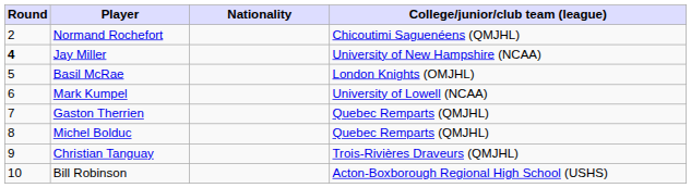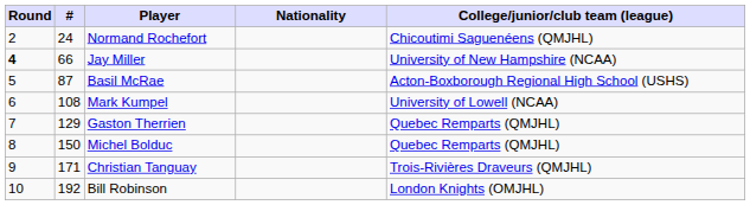 <table class="wikitable">
 <tr style="text-align:center;">
 <th style="background:#ddf; width:4.0%;">Round</th>
+<th style="background:#ddf; width:4.0%;">#</th>
 <th style="background:#ddf; width:21.0%;">Player</th>
 <th style="background:#ddf; width:21.0%;">Nationality</th>
 <th style="background:#ddf; width:100.0%;">College/junior/club team (league)</th>
 </tr>
 <tr>
 <td>2</td>
+<td>24</td>
 <td><a href='#'>Normand Rochefort</a></td>
 <td></td>
 <td><a href='#'>Chicoutimi Saguenéens</a> (QMJHL)</td>
 </tr>
 <tr>
 <td><strong>4</strong></td>
+<td>66</td>
 <td><a href='#'>Jay Miller</a></td>
 <td></td>
 <td><a href='#'>University of New Hampshire</a> (NCAA)</td>
 </tr>
 <tr>
 <td>5</td>
+<td>87</td>
 <td><a href='#'>Basil McRae</a></td>
 <td></td>
-<td><a href='#'>London Knights</a> (OMJHL)</td>
+<td><a href='#'>Acton-Boxborough Regional High School</a> (USHS)</td>
 </tr>
 <tr>
 <td>6</td>
+<td>108</td>
 <td><a href='#'>Mark Kumpel</a></td>
 <td></td>
 <td><a href='#'>University of Lowell</a> (NCAA)</td>
 </tr>
 <tr>
 <td>7</td>
+<td>129</td>
 <td><a href='#'>Gaston Therrien</a></td>
 <td></td>
 <td><a href='#'>Quebec Remparts</a> (QMJHL)</td>
 </tr>
 <tr>
 <td>8</td>
+<td>150</td>
 <td><a href='#'>Michel Bolduc</a></td>
 <td></td>
 <td><a href='#'>Quebec Remparts</a> (QMJHL)</td>
 </tr>
 <tr>
 <td>9</td>
+<td>171</td>
 <td><a href='#'>Christian Tanguay</a></td>
 <td></td>
 <td><a href='#'>Trois-Rivières Draveurs</a> (QMJHL)</td>
 </tr>
 <tr>
 <td>10</td>
+<td>192</td>
 <td>Bill Robinson</td>
 <td></td>
-<td><a href='#'>Acton-Boxborough Regional High School</a> (USHS)</td>
+<td><a href='#'>London Knights</a> (OMJHL)</td>
 </tr>
 </table>
